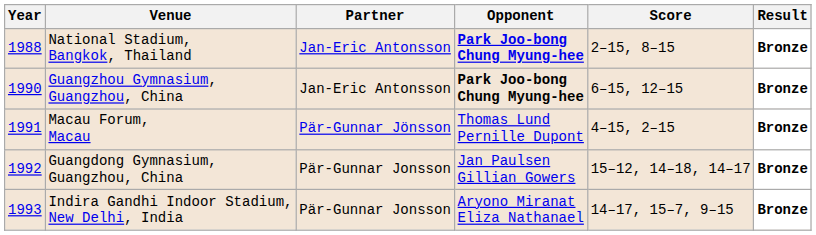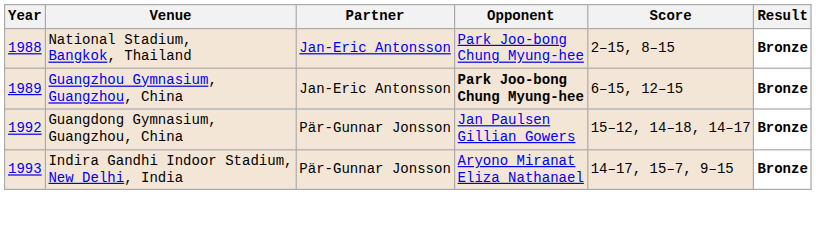 <table class="sortable wikitable" style="font-size: 90%;">
 <tr>
 <th>Year</th>
 <th>Venue</th>
 <th>Partner</th>
 <th>Opponent</th>
 <th>Score</th>
 <th>Result</th>
 </tr>
 <tr style="background:#F3E6D7">
 <td align="center"><a href='#'>1988</a></td>
 <td align="left">National Stadium,<br><a href='#'>Bangkok</a>, Thailand</td>
 <td align="left"> <a href='#'>Jan-Eric Antonsson</a></td>
-<td align="left"><strong> <a href='#'>Park Joo-bong</a><br> <a href='#'>Chung Myung-hee</a></strong></td>
+<td align="left"> <a href='#'>Park Joo-bong</a><br> <a href='#'>Chung Myung-hee</a></td>
 <td align="left">2–15, 8–15</td>
 <td style="text-align:left; background:white"> <strong>Bronze</strong></td>
 </tr>
 <tr style="background:#F3E6D7">
-<td align="center"><a href='#'>1990</a></td>
+<td align="center"><a href='#'>1989</a></td>
 <td align="left"><a href='#'>Guangzhou Gymnasium</a>,<br><a href='#'>Guangzhou</a>, China</td>
 <td align="left"> Jan-Eric Antonsson</td>
 <td align="left"><strong> Park Joo-bong<br> Chung Myung-hee</strong></td>
 <td align="left">6–15, 12–15</td>
-<td style="text-align:left; background:white"> <strong>Bronze</strong></td>
-</tr>
-<tr style="background:#F3E6D7">
-<td align="center"><a href='#'>1991</a></td>
-<td align="left">Macau Forum,<br><a href='#'>Macau</a></td>
-<td align="left"> <a href='#'>Pär-Gunnar Jönsson</a></td>
-<td align="left"> <a href='#'>Thomas Lund</a><br> <a href='#'>Pernille Dupont</a></td>
-<td align="left">4–15, 2–15</td>
 <td style="text-align:left; background:white"> <strong>Bronze</strong></td>
 </tr>
 <tr style="background:#F3E6D7">
 <td align="center"><a href='#'>1992</a></td>
 <td align="left">Guangdong Gymnasium,<br>Guangzhou, China</td>
 <td align="left"> Pär-Gunnar Jonsson</td>
 <td align="left"> <a href='#'>Jan Paulsen</a><br> <a href='#'>Gillian Gowers</a></td>
 <td align="left">15–12, 14–18, 14–17</td>
 <td style="text-align:left; background:white"> <strong>Bronze</strong></td>
 </tr>
 <tr style="background:#F3E6D7">
 <td align="center"><a href='#'>1993</a></td>
 <td align="left">Indira Gandhi Indoor Stadium,<br><a href='#'>New Delhi</a>, India</td>
 <td align="left"> Pär-Gunnar Jonsson</td>
 <td align="left"> <a href='#'>Aryono Miranat</a><br> <a href='#'>Eliza Nathanael</a></td>
 <td align="left">14–17, 15–7, 9–15</td>
 <td style="text-align:left; background:white"> <strong>Bronze</strong></td>
 </tr>
 </table>
